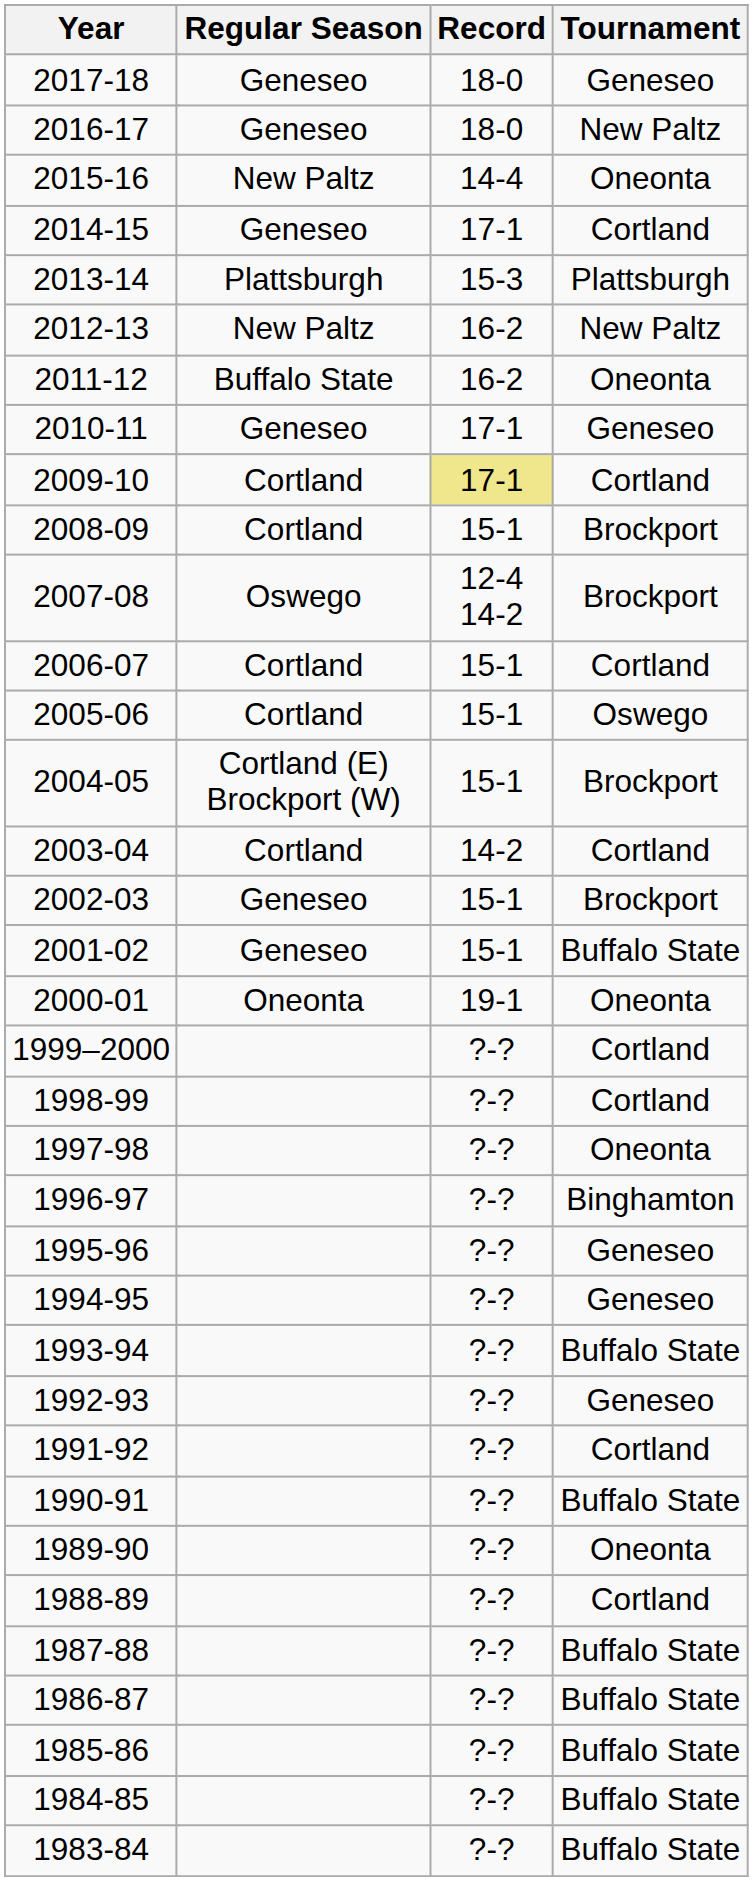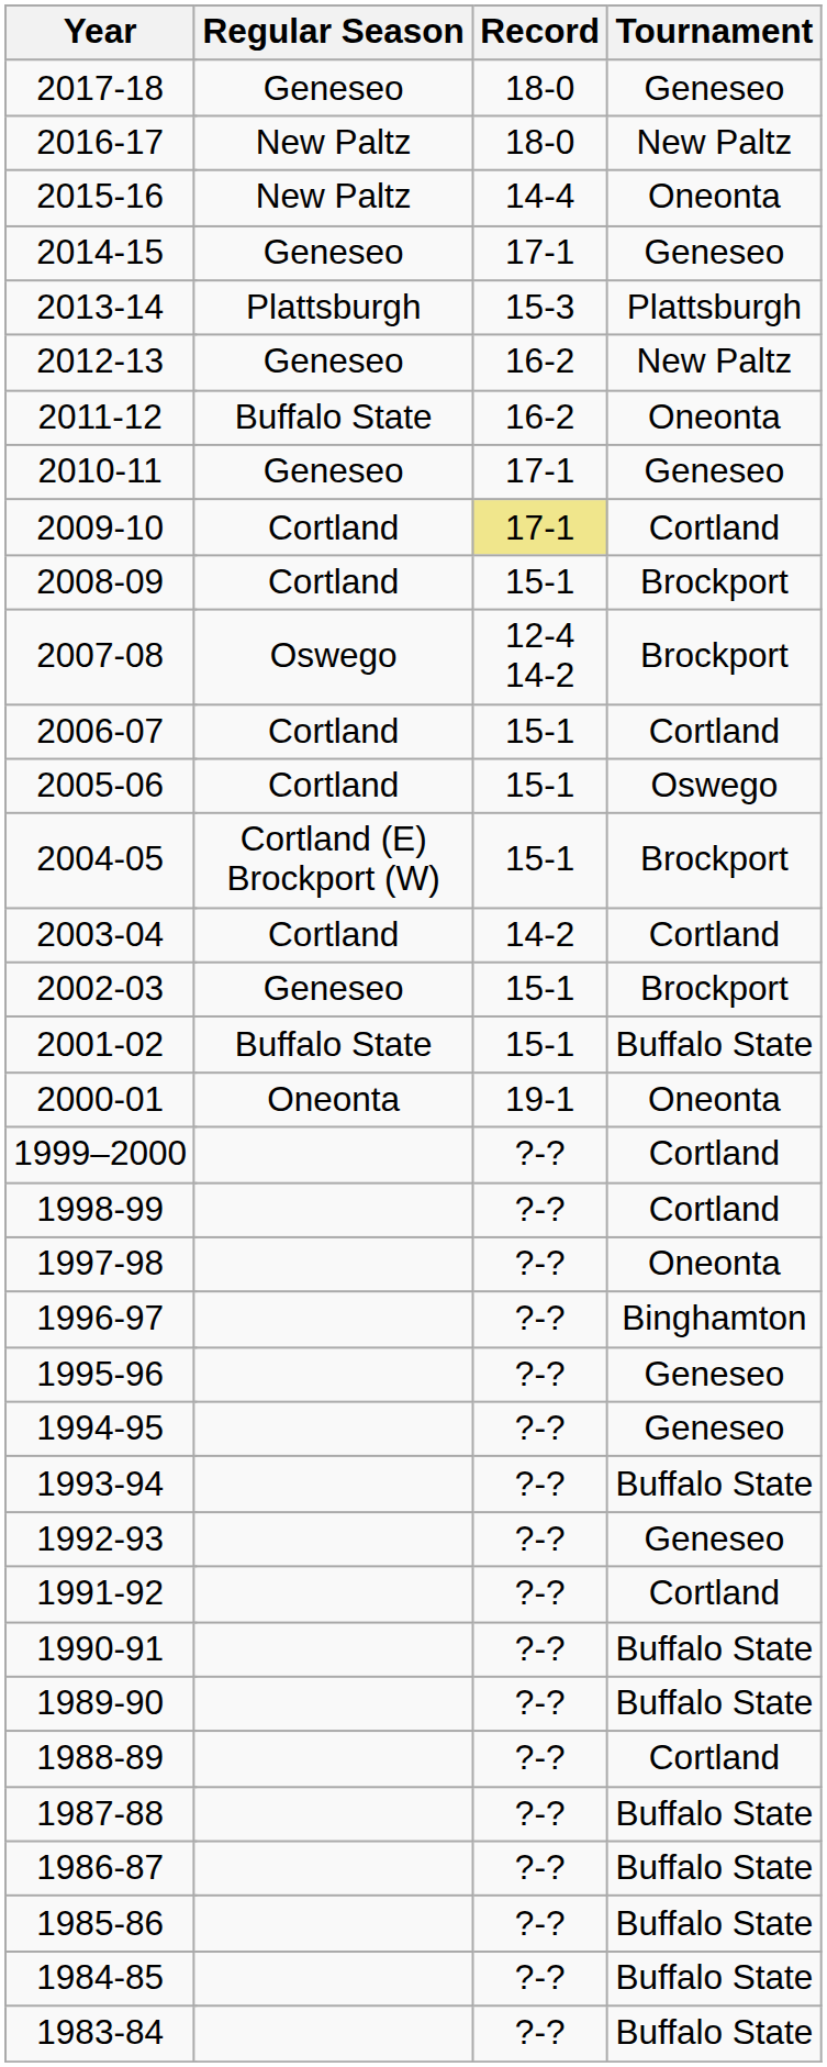 <table class="wikitable" style="text-align:center" cellpadding=2 cellspacing=2>
 <tr>
 <th colspan=2>Year</th>
 <th>Regular Season</th>
 <th>Record</th>
 <th>Tournament</th>
 </tr>
 <tr>
 <td colspan=2>2017-18</td>
 <td>Geneseo</td>
 <td>18-0</td>
 <td>Geneseo</td>
 </tr>
 <tr>
 <td colspan=2>2016-17</td>
-<td>Geneseo</td>
+<td>New Paltz</td>
 <td>18-0</td>
 <td>New Paltz</td>
 </tr>
 <tr>
 <td colspan=2>2015-16</td>
 <td>New Paltz</td>
 <td>14-4</td>
 <td>Oneonta</td>
 </tr>
 <tr>
 <td colspan=2>2014-15</td>
 <td>Geneseo</td>
 <td>17-1</td>
-<td>Cortland</td>
+<td>Geneseo</td>
 </tr>
 <tr>
 <td colspan=2>2013-14</td>
 <td>Plattsburgh</td>
 <td>15-3</td>
 <td>Plattsburgh</td>
 </tr>
 <tr>
 <td colspan=2>2012-13</td>
-<td>New Paltz</td>
+<td>Geneseo</td>
 <td>16-2</td>
 <td>New Paltz</td>
 </tr>
 <tr>
 <td colspan=2>2011-12</td>
 <td>Buffalo State</td>
 <td>16-2</td>
 <td>Oneonta</td>
 </tr>
 <tr>
 <td colspan=2>2010-11</td>
 <td>Geneseo</td>
 <td>17-1</td>
 <td>Geneseo</td>
 </tr>
 <tr>
 <td colspan=2>2009-10</td>
 <td>Cortland</td>
 <td style="background: khaki;">17-1</td>
 <td>Cortland</td>
 </tr>
 <tr>
 <td colspan=2>2008-09</td>
 <td>Cortland</td>
 <td>15-1</td>
 <td>Brockport</td>
 </tr>
 <tr>
 <td colspan=2>2007-08</td>
 <td>Oswego</td>
 <td>12-4<br>14-2</td>
 <td>Brockport</td>
 </tr>
 <tr>
 <td colspan=2>2006-07</td>
 <td>Cortland</td>
 <td>15-1</td>
 <td>Cortland</td>
 </tr>
 <tr>
 <td colspan=2>2005-06</td>
 <td>Cortland</td>
 <td>15-1</td>
 <td>Oswego</td>
 </tr>
 <tr>
 <td colspan=2>2004-05</td>
 <td>Cortland (E)<br>Brockport (W)</td>
 <td>15-1</td>
 <td>Brockport</td>
 </tr>
 <tr>
 <td colspan=2>2003-04</td>
 <td>Cortland</td>
 <td>14-2</td>
 <td>Cortland</td>
 </tr>
 <tr>
 <td colspan=2>2002-03</td>
 <td>Geneseo</td>
 <td>15-1</td>
 <td>Brockport</td>
 </tr>
 <tr>
 <td colspan=2>2001-02</td>
-<td>Geneseo</td>
+<td>Buffalo State</td>
 <td>15-1</td>
 <td>Buffalo State</td>
 </tr>
 <tr>
 <td colspan=2>2000-01</td>
 <td>Oneonta</td>
 <td>19-1</td>
 <td>Oneonta</td>
 </tr>
 <tr>
 <td colspan=2>1999–2000</td>
 <td></td>
 <td>?-?</td>
 <td>Cortland</td>
 </tr>
 <tr>
 <td colspan=2>1998-99</td>
 <td></td>
 <td>?-?</td>
 <td>Cortland</td>
 </tr>
 <tr>
 <td colspan=2>1997-98</td>
 <td></td>
 <td>?-?</td>
 <td>Oneonta</td>
 </tr>
 <tr>
 <td colspan=2>1996-97</td>
 <td></td>
 <td>?-?</td>
 <td>Binghamton</td>
 </tr>
 <tr>
 <td colspan=2>1995-96</td>
 <td></td>
 <td>?-?</td>
 <td>Geneseo</td>
 </tr>
 <tr>
 <td colspan=2>1994-95</td>
 <td></td>
 <td>?-?</td>
 <td>Geneseo</td>
 </tr>
 <tr>
 <td colspan=2>1993-94</td>
 <td></td>
 <td>?-?</td>
 <td>Buffalo State</td>
 </tr>
 <tr>
 <td colspan=2>1992-93</td>
 <td></td>
 <td>?-?</td>
 <td>Geneseo</td>
 </tr>
 <tr>
 <td colspan=2>1991-92</td>
 <td></td>
 <td>?-?</td>
 <td>Cortland</td>
 </tr>
 <tr>
 <td colspan=2>1990-91</td>
 <td></td>
 <td>?-?</td>
 <td>Buffalo State</td>
 </tr>
 <tr>
 <td colspan=2>1989-90</td>
 <td></td>
 <td>?-?</td>
-<td>Oneonta</td>
+<td>Buffalo State</td>
 </tr>
 <tr>
 <td colspan=2>1988-89</td>
 <td></td>
 <td>?-?</td>
 <td>Cortland</td>
 </tr>
 <tr>
 <td colspan=2>1987-88</td>
 <td></td>
 <td>?-?</td>
 <td>Buffalo State</td>
 </tr>
 <tr>
 <td colspan=2>1986-87</td>
 <td></td>
 <td>?-?</td>
 <td>Buffalo State</td>
 </tr>
 <tr>
 <td colspan=2>1985-86</td>
 <td></td>
 <td>?-?</td>
 <td>Buffalo State</td>
 </tr>
 <tr>
 <td colspan=2>1984-85</td>
 <td></td>
 <td>?-?</td>
 <td>Buffalo State</td>
 </tr>
 <tr>
 <td colspan=2>1983-84</td>
 <td></td>
 <td>?-?</td>
 <td>Buffalo State</td>
 </tr>
 <tr>
 </tr>
 </table>
